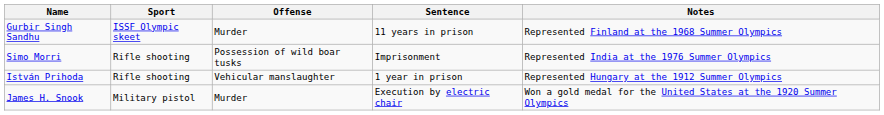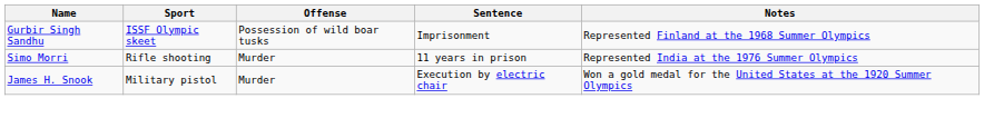 <table class="wikitable">
 <tr>
 <th>Name</th>
 <th>Sport</th>
 <th>Offense</th>
 <th>Sentence</th>
 <th>Notes</th>
 </tr>
 <tr>
 <td><a href='#'>Gurbir Singh Sandhu</a></td>
 <td><a href='#'>ISSF Olympic skeet</a></td>
-<td>Murder</td>
-<td>11 years in prison</td>
+<td>Possession of wild boar tusks</td>
+<td>Imprisonment</td>
 <td>Represented <a href='#'>Finland at the 1968 Summer Olympics</a></td>
 </tr>
 <tr>
 <td><a href='#'>Simo Morri</a></td>
 <td>Rifle shooting</td>
-<td>Possession of wild boar tusks</td>
-<td>Imprisonment</td>
+<td>Murder</td>
+<td>11 years in prison</td>
 <td>Represented <a href='#'>India at the 1976 Summer Olympics</a></td>
-</tr>
-<tr>
-<td><a href='#'>István Prihoda</a></td>
-<td>Rifle shooting</td>
-<td>Vehicular manslaughter</td>
-<td>1 year in prison</td>
-<td>Represented <a href='#'>Hungary at the 1912 Summer Olympics</a></td>
 </tr>
 <tr>
 <td><a href='#'>James H. Snook</a></td>
 <td>Military pistol</td>
 <td>Murder</td>
 <td>Execution by <a href='#'>electric chair</a></td>
 <td>Won a gold medal for the <a href='#'>United States at the 1920 Summer Olympics</a></td>
 </tr>
 </table>
